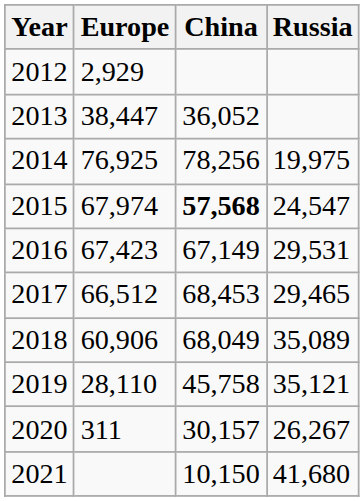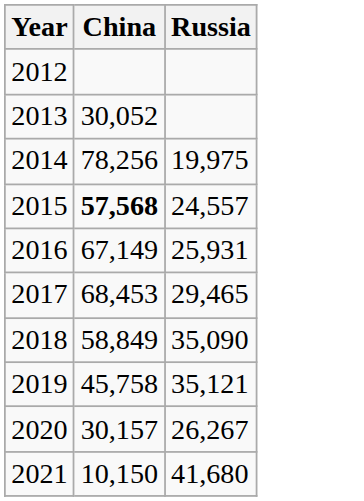 <table class="wikitable">
 <tr>
 <th>Year</th>
-<th>Europe</th>
 <th>China</th>
 <th>Russia</th>
 </tr>
 <tr>
 <td>2012</td>
-<td>2,929</td>
 <td></td>
 <td></td>
 </tr>
 <tr>
 <td>2013</td>
-<td>38,447</td>
-<td>36,052</td>
+<td>30,052</td>
 <td></td>
 </tr>
 <tr>
 <td>2014</td>
-<td>76,925</td>
 <td>78,256</td>
 <td>19,975</td>
 </tr>
 <tr>
 <td>2015</td>
-<td>67,974</td>
 <td><strong>57,568</strong></td>
-<td>24,547</td>
+<td>24,557</td>
 </tr>
 <tr>
 <td>2016</td>
-<td>67,423</td>
 <td>67,149</td>
-<td>29,531</td>
+<td>25,931</td>
 </tr>
 <tr>
 <td>2017</td>
-<td>66,512</td>
 <td>68,453</td>
 <td>29,465</td>
 </tr>
 <tr>
 <td>2018</td>
-<td>60,906</td>
-<td>68,049</td>
-<td>35,089</td>
+<td>58,849</td>
+<td>35,090</td>
 </tr>
 <tr>
 <td>2019</td>
-<td>28,110</td>
 <td>45,758</td>
 <td>35,121</td>
 </tr>
 <tr>
 <td>2020</td>
-<td>311</td>
 <td>30,157</td>
 <td>26,267</td>
 </tr>
 <tr>
 <td>2021</td>
-<td></td>
 <td>10,150</td>
 <td>41,680</td>
 </tr>
 </table>
